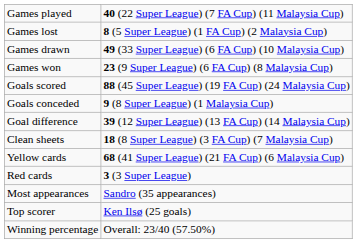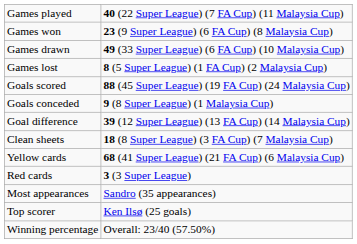 <table class="wikitable">
 <tr>
 <td>Games played</td>
 <td><strong>40</strong> (22 <a href='#'>Super League</a>) (7 <a href='#'>FA Cup</a>) (11 <a href='#'>Malaysia Cup</a>)</td>
 </tr>
 <tr>
-<td>Games lost</td>
-<td><strong>8</strong> (5 <a href='#'>Super League</a>) (1 <a href='#'>FA Cup</a>) (2 <a href='#'>Malaysia Cup</a>)</td>
+<td>Games won</td>
+<td><strong>23</strong> (9 <a href='#'>Super League</a>) (6 <a href='#'>FA Cup</a>) (8 <a href='#'>Malaysia Cup</a>)</td>
 </tr>
 <tr>
 <td>Games drawn</td>
 <td><strong>49</strong> (33 <a href='#'>Super League</a>) (6 <a href='#'>FA Cup</a>) (10 <a href='#'>Malaysia Cup</a>)</td>
 </tr>
 <tr>
-<td>Games won</td>
-<td><strong>23</strong> (9 <a href='#'>Super League</a>) (6 <a href='#'>FA Cup</a>) (8 <a href='#'>Malaysia Cup</a>)</td>
+<td>Games lost</td>
+<td><strong>8</strong> (5 <a href='#'>Super League</a>) (1 <a href='#'>FA Cup</a>) (2 <a href='#'>Malaysia Cup</a>)</td>
 </tr>
 <tr>
 <td>Goals scored</td>
 <td><strong>88</strong> (45 <a href='#'>Super League</a>) (19 <a href='#'>FA Cup</a>) (24 <a href='#'>Malaysia Cup</a>)</td>
 </tr>
 <tr>
 <td>Goals conceded</td>
 <td><strong>9</strong> (8 <a href='#'>Super League</a>) (1 <a href='#'>Malaysia Cup</a>)</td>
 </tr>
 <tr>
 <td>Goal difference</td>
 <td><strong>39</strong> (12 <a href='#'>Super League</a>) (13 <a href='#'>FA Cup</a>) (14 <a href='#'>Malaysia Cup</a>)</td>
 </tr>
 <tr>
 <td>Clean sheets</td>
 <td><strong>18</strong> (8 <a href='#'>Super League</a>) (3 <a href='#'>FA Cup</a>) (7 <a href='#'>Malaysia Cup</a>)</td>
 </tr>
 <tr>
 <td>Yellow cards</td>
 <td><strong>68</strong> (41 <a href='#'>Super League</a>) (21 <a href='#'>FA Cup</a>) (6 <a href='#'>Malaysia Cup</a>)</td>
 </tr>
 <tr>
 <td>Red cards</td>
 <td><strong>3</strong> (3 <a href='#'>Super League</a>)</td>
 </tr>
 <tr>
 <td>Most appearances</td>
 <td> <a href='#'>Sandro</a> (35 appearances)</td>
 </tr>
 <tr>
 <td>Top scorer</td>
 <td> <a href='#'>Ken Ilsø</a> (25 goals)</td>
 </tr>
 <tr>
 <td>Winning percentage</td>
 <td>Overall: 23/40 (57.50%)</td>
 </tr>
 </table>
